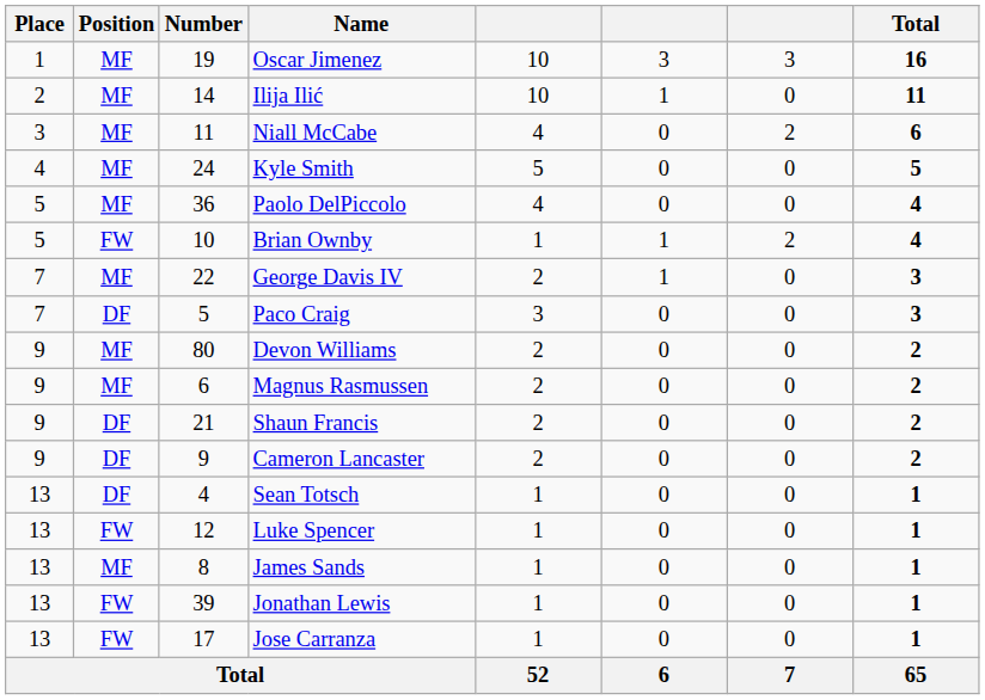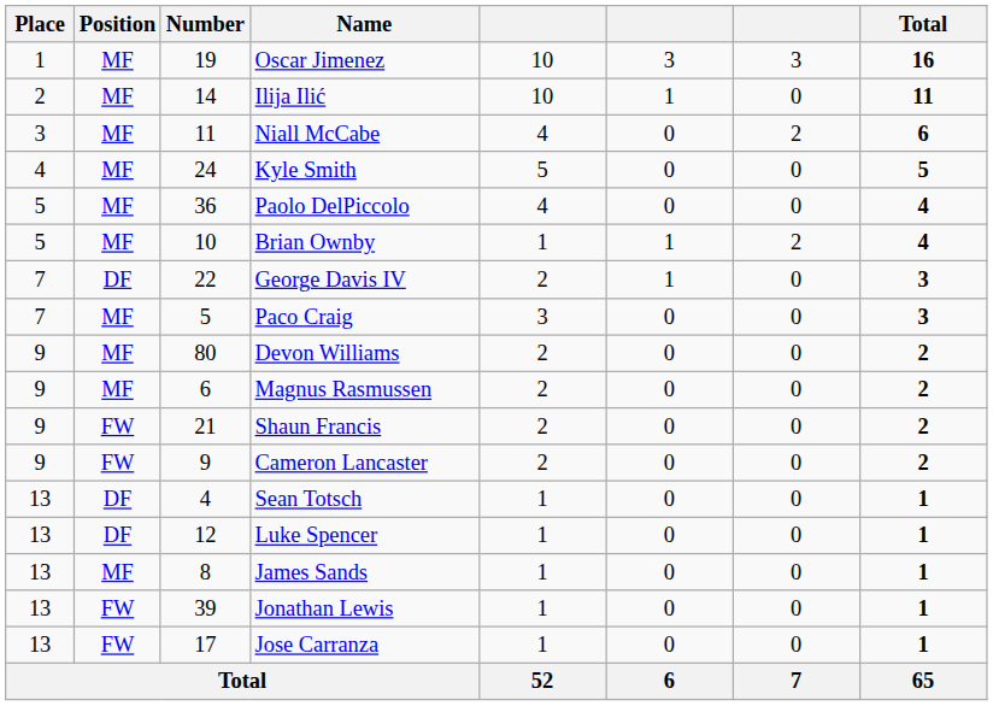 <table class="wikitable sortable" style="font-size: 95%; text-align: center;">
 <tr>
 <th width=40>Place</th>
 <th width=40>Position</th>
 <th width=40>Number</th>
 <th width=150>Name</th>
 <th width=80></th>
 <th width=80></th>
 <th width=80></th>
 <th width=80>Total</th>
 </tr>
 <tr>
 <td>1</td>
 <td><a href='#'>MF</a></td>
 <td>19</td>
 <td align=left> <a href='#'>Oscar Jimenez</a></td>
 <td>10</td>
 <td>3</td>
 <td>3</td>
 <td><strong>16</strong></td>
 </tr>
 <tr>
 <td>2</td>
 <td><a href='#'>MF</a></td>
 <td>14</td>
 <td align=left> <a href='#'>Ilija Ilić</a></td>
 <td>10</td>
 <td>1</td>
 <td>0</td>
 <td><strong>11</strong></td>
 </tr>
 <tr>
 <td>3</td>
 <td><a href='#'>MF</a></td>
 <td>11</td>
 <td align="left"> <a href='#'>Niall McCabe</a></td>
 <td>4</td>
 <td>0</td>
 <td>2</td>
 <td><strong>6</strong></td>
 </tr>
 <tr>
 <td>4</td>
 <td><a href='#'>MF</a></td>
 <td>24</td>
 <td align=left> <a href='#'>Kyle Smith</a></td>
 <td>5</td>
 <td>0</td>
 <td>0</td>
 <td><strong>5</strong></td>
 </tr>
 <tr>
 <td>5</td>
 <td><a href='#'>MF</a></td>
 <td>36</td>
 <td align=left> <a href='#'>Paolo DelPiccolo</a></td>
 <td>4</td>
 <td>0</td>
 <td>0</td>
 <td><strong>4</strong></td>
 </tr>
 <tr>
 <td>5</td>
-<td><a href='#'>FW</a></td>
+<td><a href='#'>MF</a></td>
 <td>10</td>
 <td align="left"> <a href='#'>Brian Ownby</a></td>
 <td>1</td>
 <td>1</td>
 <td>2</td>
 <td><strong>4</strong></td>
 </tr>
 <tr>
 <td>7</td>
-<td><a href='#'>MF</a></td>
+<td><a href='#'>DF</a></td>
 <td>22</td>
 <td align=left> <a href='#'>George Davis IV</a></td>
 <td>2</td>
 <td>1</td>
 <td>0</td>
 <td><strong>3</strong></td>
 </tr>
 <tr>
 <td>7</td>
-<td><a href='#'>DF</a></td>
+<td><a href='#'>MF</a></td>
 <td>5</td>
 <td align="left"> <a href='#'>Paco Craig</a></td>
 <td>3</td>
 <td>0</td>
 <td>0</td>
 <td><strong>3</strong></td>
 </tr>
 <tr>
 <td>9</td>
 <td><a href='#'>MF</a></td>
 <td>80</td>
 <td align="left"> <a href='#'>Devon Williams</a></td>
 <td>2</td>
 <td>0</td>
 <td>0</td>
 <td><strong>2</strong></td>
 </tr>
 <tr>
 <td>9</td>
 <td><a href='#'>MF</a></td>
 <td>6</td>
 <td align="left"> <a href='#'>Magnus Rasmussen</a></td>
 <td>2</td>
 <td>0</td>
 <td>0</td>
 <td><strong>2</strong></td>
 </tr>
 <tr>
 <td>9</td>
-<td><a href='#'>DF</a></td>
+<td><a href='#'>FW</a></td>
 <td>21</td>
 <td align=left> <a href='#'>Shaun Francis</a></td>
 <td>2</td>
 <td>0</td>
 <td>0</td>
 <td><strong>2</strong></td>
 </tr>
 <tr>
 <td>9</td>
-<td><a href='#'>DF</a></td>
+<td><a href='#'>FW</a></td>
 <td>9</td>
 <td align="left"> <a href='#'>Cameron Lancaster</a></td>
 <td>2</td>
 <td>0</td>
 <td>0</td>
 <td><strong>2</strong></td>
 </tr>
 <tr>
 <td>13</td>
 <td><a href='#'>DF</a></td>
 <td>4</td>
 <td align=left> <a href='#'>Sean Totsch</a></td>
 <td>1</td>
 <td>0</td>
 <td>0</td>
 <td><strong>1</strong></td>
 </tr>
 <tr>
 <td>13</td>
-<td><a href='#'>FW</a></td>
+<td><a href='#'>DF</a></td>
 <td>12</td>
 <td align="left"> <a href='#'>Luke Spencer</a></td>
 <td>1</td>
 <td>0</td>
 <td>0</td>
 <td><strong>1</strong></td>
 </tr>
 <tr>
 <td>13</td>
 <td><a href='#'>MF</a></td>
 <td>8</td>
 <td align=left> <a href='#'>James Sands</a></td>
 <td>1</td>
 <td>0</td>
 <td>0</td>
 <td><strong>1</strong></td>
 </tr>
 <tr>
 <td>13</td>
 <td><a href='#'>FW</a></td>
 <td>39</td>
 <td align="left"> <a href='#'>Jonathan Lewis</a></td>
 <td>1</td>
 <td>0</td>
 <td>0</td>
 <td><strong>1</strong></td>
 </tr>
 <tr>
 <td>13</td>
 <td><a href='#'>FW</a></td>
 <td>17</td>
 <td align="left"> <a href='#'>Jose Carranza</a></td>
 <td>1</td>
 <td>0</td>
 <td>0</td>
 <td><strong>1</strong></td>
 </tr>
 <tr>
 <th colspan="4">Total</th>
 <th>52</th>
 <th>6</th>
 <th>7</th>
 <th>65</th>
 </tr>
 </table>
